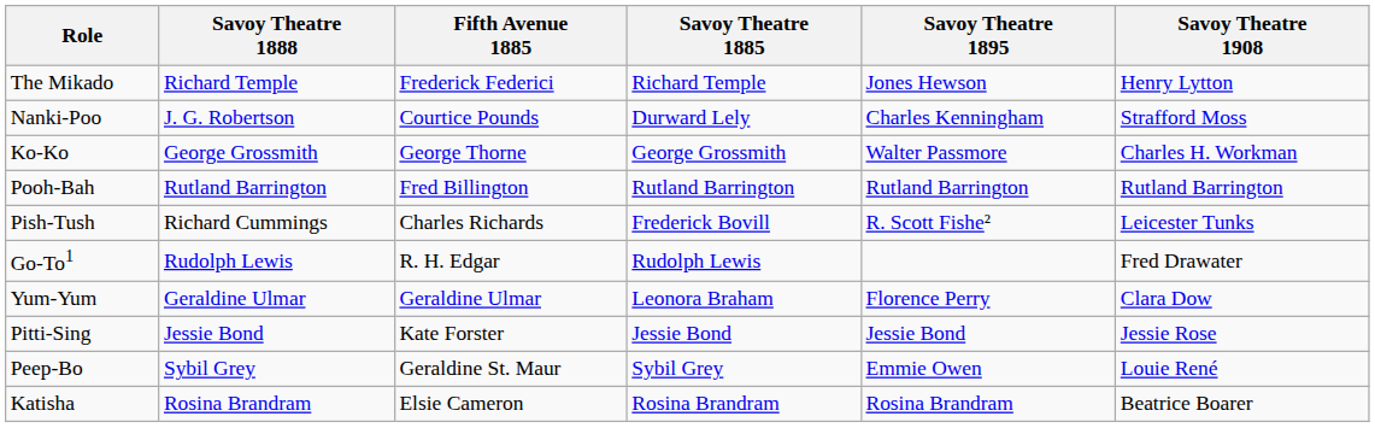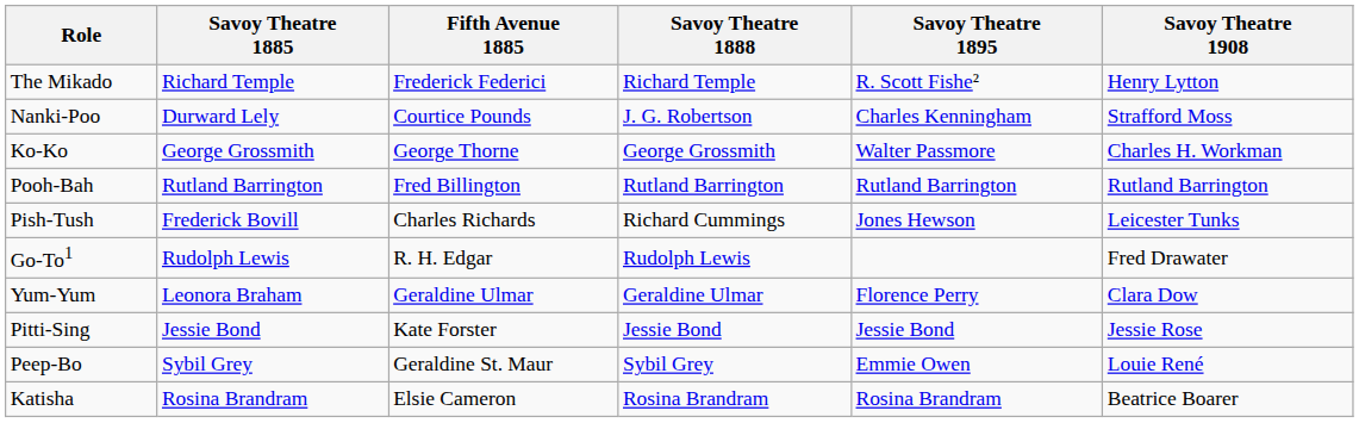 <table class="wikitable" style="width: 65em; font-size: 90%; line-height: 1.2">
 <tr>
 <th>Role</th>
+<th>Savoy Theatre<br>1885</th>
+<th>Fifth Avenue<br>1885</th>
 <th>Savoy Theatre<br>1888</th>
-<th>Fifth Avenue<br>1885</th>
-<th>Savoy Theatre<br>1885</th>
 <th>Savoy Theatre<br>1895</th>
 <th>Savoy Theatre<br>1908</th>
 </tr>
 <tr>
 <td>The Mikado</td>
 <td><a href='#'>Richard Temple</a></td>
 <td><a href='#'>Frederick Federici</a></td>
 <td><a href='#'>Richard Temple</a></td>
-<td><a href='#'>Jones Hewson</a></td>
+<td><a href='#'>R. Scott Fishe</a>²</td>
 <td><a href='#'>Henry Lytton</a></td>
 </tr>
 <tr>
 <td>Nanki-Poo</td>
+<td><a href='#'>Durward Lely</a></td>
+<td><a href='#'>Courtice Pounds</a></td>
 <td><a href='#'>J. G. Robertson</a></td>
-<td><a href='#'>Courtice Pounds</a></td>
-<td><a href='#'>Durward Lely</a></td>
 <td><a href='#'>Charles Kenningham</a></td>
 <td><a href='#'>Strafford Moss</a></td>
 </tr>
 <tr>
 <td>Ko-Ko</td>
 <td><a href='#'>George Grossmith</a></td>
 <td><a href='#'>George Thorne</a></td>
 <td><a href='#'>George Grossmith</a></td>
 <td><a href='#'>Walter Passmore</a></td>
 <td><a href='#'>Charles H. Workman</a></td>
 </tr>
 <tr>
 <td>Pooh-Bah</td>
 <td><a href='#'>Rutland Barrington</a></td>
 <td><a href='#'>Fred Billington</a></td>
 <td><a href='#'>Rutland Barrington</a></td>
 <td><a href='#'>Rutland Barrington</a></td>
 <td><a href='#'>Rutland Barrington</a></td>
 </tr>
 <tr>
 <td>Pish-Tush</td>
+<td><a href='#'>Frederick Bovill</a></td>
+<td>Charles Richards</td>
 <td>Richard Cummings</td>
-<td>Charles Richards</td>
-<td><a href='#'>Frederick Bovill</a></td>
-<td><a href='#'>R. Scott Fishe</a>²</td>
+<td><a href='#'>Jones Hewson</a></td>
 <td><a href='#'>Leicester Tunks</a></td>
 </tr>
 <tr>
 <td>Go-To<sup>1</sup></td>
 <td><a href='#'>Rudolph Lewis</a></td>
 <td>R. H. Edgar</td>
 <td><a href='#'>Rudolph Lewis</a></td>
 <td></td>
 <td>Fred Drawater</td>
 </tr>
 <tr>
 <td>Yum-Yum</td>
+<td><a href='#'>Leonora Braham</a></td>
 <td><a href='#'>Geraldine Ulmar</a></td>
 <td><a href='#'>Geraldine Ulmar</a></td>
-<td><a href='#'>Leonora Braham</a></td>
 <td><a href='#'>Florence Perry</a></td>
 <td><a href='#'>Clara Dow</a></td>
 </tr>
 <tr>
 <td>Pitti-Sing</td>
 <td><a href='#'>Jessie Bond</a></td>
 <td>Kate Forster</td>
 <td><a href='#'>Jessie Bond</a></td>
 <td><a href='#'>Jessie Bond</a></td>
 <td><a href='#'>Jessie Rose</a></td>
 </tr>
 <tr>
 <td>Peep-Bo</td>
 <td><a href='#'>Sybil Grey</a></td>
 <td>Geraldine St. Maur</td>
 <td><a href='#'>Sybil Grey</a></td>
 <td><a href='#'>Emmie Owen</a></td>
 <td><a href='#'>Louie René</a></td>
 </tr>
 <tr>
 <td>Katisha</td>
 <td><a href='#'>Rosina Brandram</a></td>
 <td>Elsie Cameron</td>
 <td><a href='#'>Rosina Brandram</a></td>
 <td><a href='#'>Rosina Brandram</a></td>
 <td>Beatrice Boarer</td>
 </tr>
 </table>
